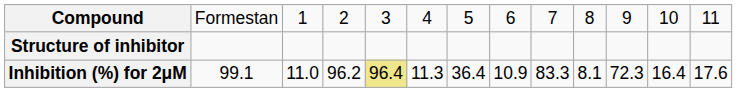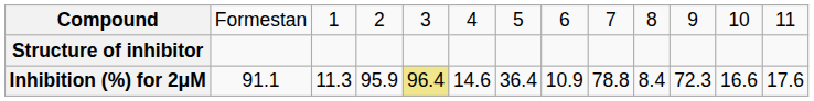 <table class="wikitable mw-collapsible mw-collapsed" style="text-align:center;">
 <tr>
 <th rowspan=1><strong>Compound</strong></th>
 <td>Formestan</td>
 <td>1</td>
 <td>2</td>
 <td>3</td>
 <td>4</td>
 <td>5</td>
 <td>6</td>
 <td>7</td>
 <td>8</td>
 <td>9</td>
 <td>10</td>
 <td>11</td>
 </tr>
 <tr>
 <th rowspan=1><strong>Structure of inhibitor</strong></th>
 <td></td>
 <td></td>
 <td></td>
 <td></td>
 <td></td>
 <td></td>
 <td></td>
 <td></td>
 <td></td>
 <td></td>
 <td></td>
 <td></td>
 </tr>
 <tr>
 <th rowspan=1><strong>Inhibition (%) for 2μM</strong></th>
-<td>99.1</td>
-<td>11.0</td>
-<td>96.2</td>
+<td>91.1</td>
+<td>11.3</td>
+<td>95.9</td>
 <td style="background: khaki;">96.4</td>
-<td>11.3</td>
+<td>14.6</td>
 <td>36.4</td>
 <td>10.9</td>
-<td>83.3</td>
-<td>8.1</td>
+<td>78.8</td>
+<td>8.4</td>
 <td>72.3</td>
-<td>16.4</td>
+<td>16.6</td>
 <td>17.6</td>
 </tr>
 </table>
